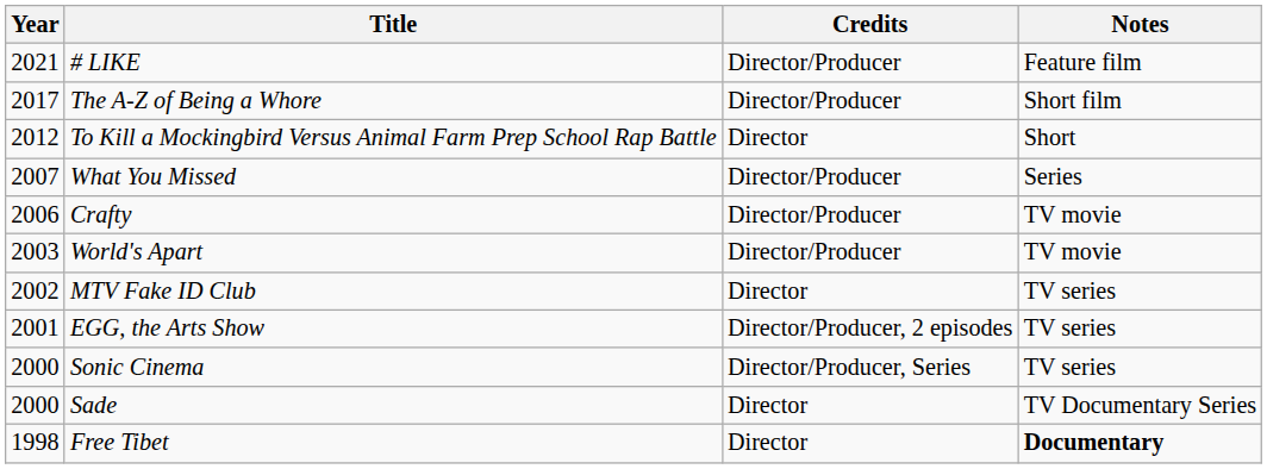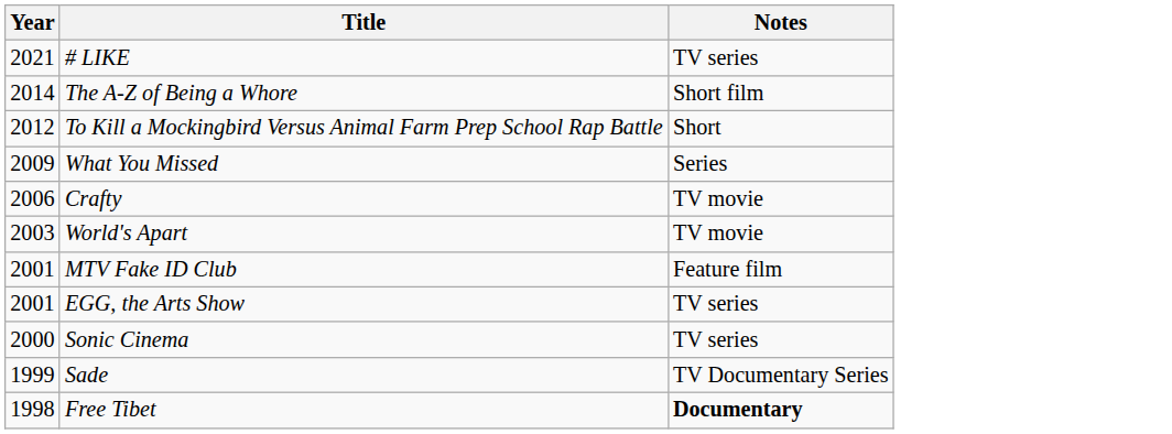 <table class="wikitable sortable">
 <tr>
 <th>Year</th>
 <th>Title</th>
-<th>Credits</th>
 <th>Notes</th>
 </tr>
 <tr>
 <td>2021</td>
 <td><em># LIKE</em></td>
-<td>Director/Producer</td>
-<td>Feature film</td>
+<td>TV series</td>
 </tr>
 <tr>
-<td>2017</td>
+<td>2014</td>
 <td><em>The A-Z of Being a Whore</em></td>
-<td>Director/Producer</td>
 <td>Short film</td>
 </tr>
 <tr>
 <td>2012</td>
 <td><em>To Kill a Mockingbird Versus Animal Farm Prep School Rap Battle</em></td>
-<td>Director</td>
 <td>Short</td>
 </tr>
 <tr>
-<td>2007</td>
+<td>2009</td>
 <td><em>What You Missed</em></td>
-<td>Director/Producer</td>
 <td>Series</td>
 </tr>
 <tr>
 <td>2006</td>
 <td><em>Crafty</em></td>
-<td>Director/Producer</td>
 <td>TV movie</td>
 </tr>
 <tr>
 <td>2003</td>
 <td><em>World's Apart</em></td>
-<td>Director/Producer</td>
 <td>TV movie</td>
 </tr>
 <tr>
-<td>2002</td>
+<td>2001</td>
 <td><em>MTV Fake ID Club</em></td>
-<td>Director</td>
-<td>TV series</td>
+<td>Feature film</td>
 </tr>
 <tr>
 <td>2001</td>
 <td><em>EGG, the Arts Show</em></td>
-<td>Director/Producer, 2 episodes</td>
 <td>TV series</td>
 </tr>
 <tr>
 <td>2000</td>
 <td><em>Sonic Cinema</em></td>
-<td>Director/Producer, Series</td>
 <td>TV series</td>
 </tr>
 <tr>
-<td>2000</td>
+<td>1999</td>
 <td><em>Sade</em></td>
-<td>Director</td>
 <td>TV Documentary Series</td>
 </tr>
 <tr>
 <td>1998</td>
 <td><em>Free Tibet</em></td>
-<td>Director</td>
 <td><strong>Documentary</strong></td>
 </tr>
 </table>
